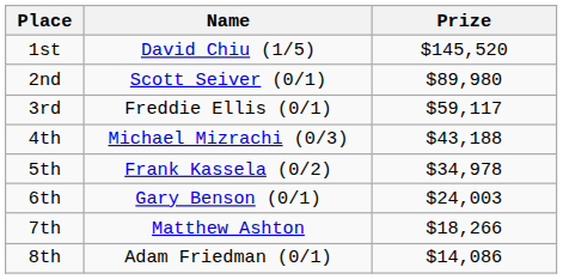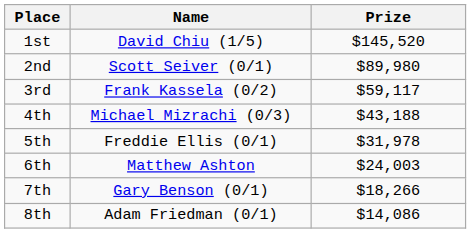 <table class="wikitable">
 <tr>
 <th width="50">Place</th>
 <th width="200">Name</th>
 <th width="125">Prize</th>
 </tr>
 <tr>
 <td align = "center">1st</td>
 <td align = "center"><a href='#'>David Chiu</a> (1/5)</td>
 <td align = "center">$145,520</td>
 </tr>
 <tr>
 <td align = "center">2nd</td>
 <td align = "center"><a href='#'>Scott Seiver</a> (0/1)</td>
 <td align = "center">$89,980</td>
 </tr>
 <tr>
 <td align = "center">3rd</td>
-<td align = "center">Freddie Ellis (0/1)</td>
+<td align = "center"><a href='#'>Frank Kassela</a> (0/2)</td>
 <td align = "center">$59,117</td>
 </tr>
 <tr>
 <td align = "center">4th</td>
 <td align = "center"><a href='#'>Michael Mizrachi</a> (0/3)</td>
 <td align = "center">$43,188</td>
 </tr>
 <tr>
 <td align = "center">5th</td>
-<td align = "center"><a href='#'>Frank Kassela</a> (0/2)</td>
-<td align = "center">$34,978</td>
+<td align = "center">Freddie Ellis (0/1)</td>
+<td align = "center">$31,978</td>
 </tr>
 <tr>
 <td align = "center">6th</td>
-<td align = "center"><a href='#'>Gary Benson</a> (0/1)</td>
+<td align = "center"><a href='#'>Matthew Ashton</a></td>
 <td align = "center">$24,003</td>
 </tr>
 <tr>
 <td align = "center">7th</td>
-<td align = "center"><a href='#'>Matthew Ashton</a></td>
+<td align = "center"><a href='#'>Gary Benson</a> (0/1)</td>
 <td align = "center">$18,266</td>
 </tr>
 <tr>
 <td align = "center">8th</td>
 <td align = "center">Adam Friedman (0/1)</td>
 <td align = "center">$14,086</td>
 </tr>
 </table>
